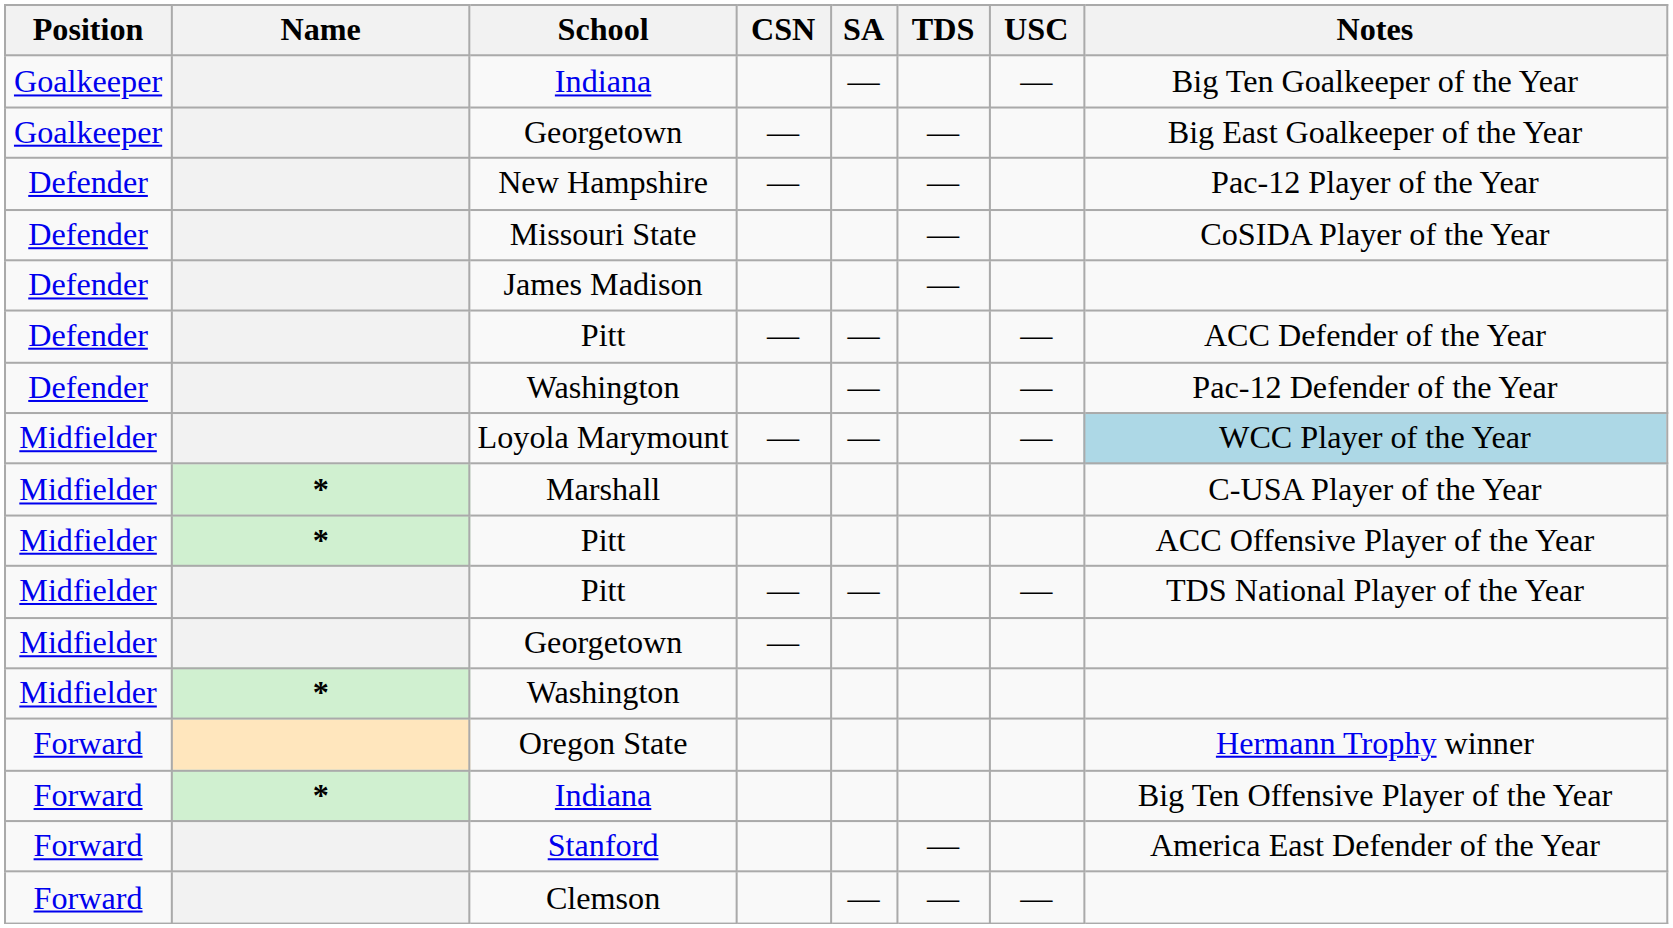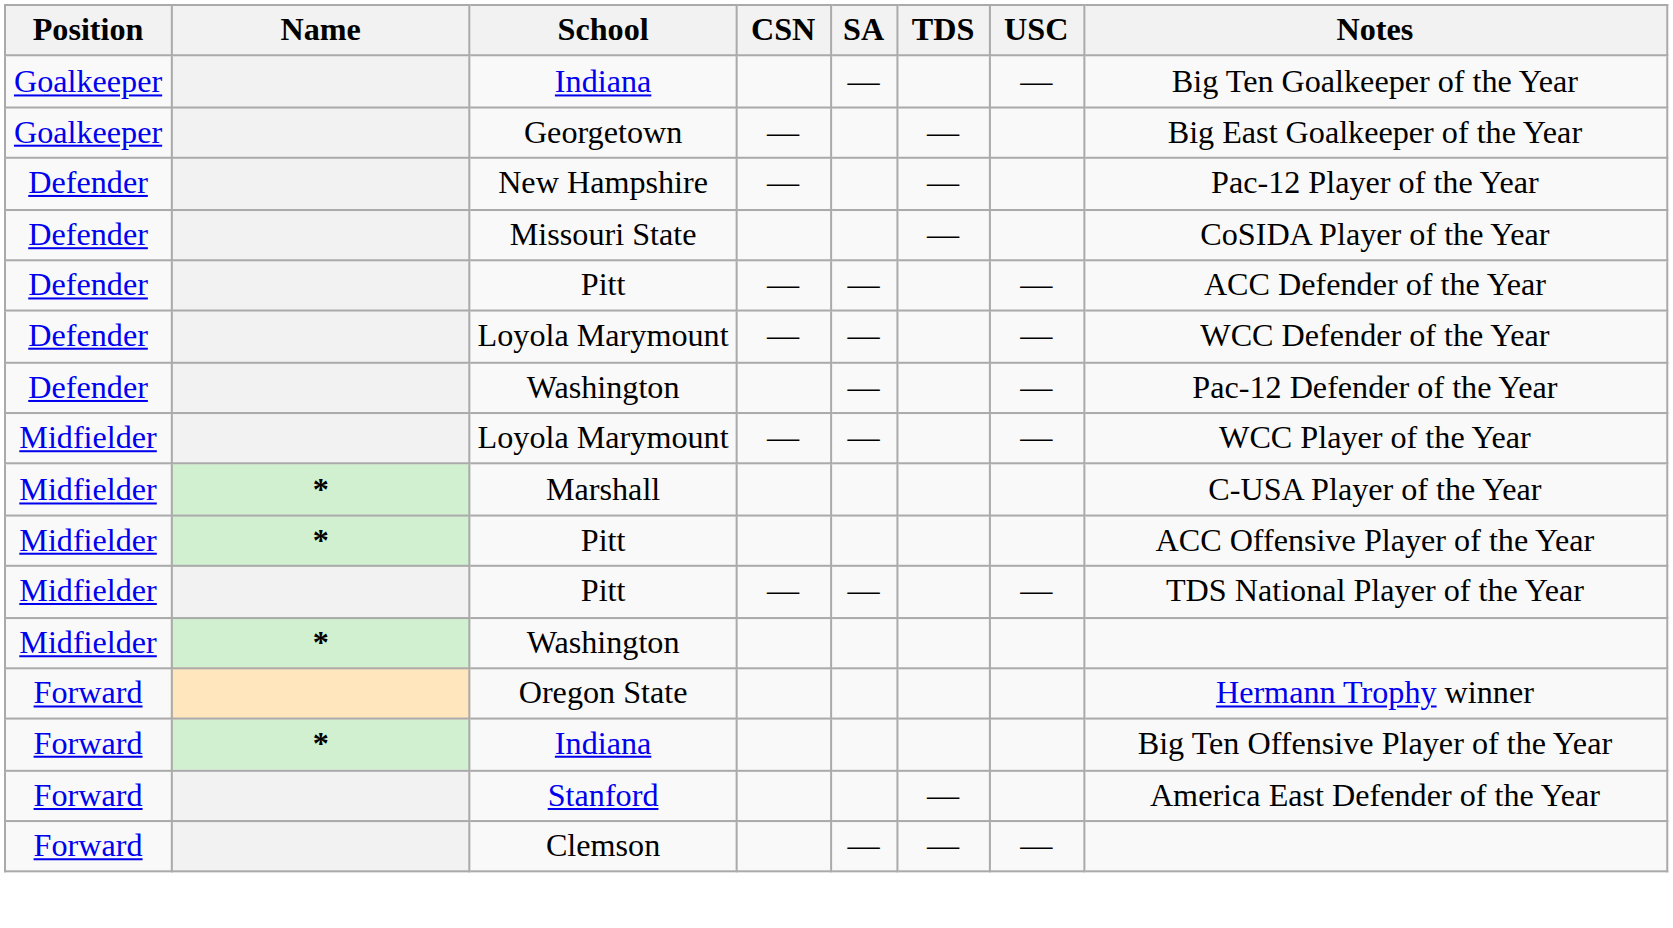 <table class="wikitable sortable plainrowheaders" style="text-align:center">
 <tr>
 <th scope="col" style="width:10%;">Position</th>
 <th scope="col" style="width:18%;">Name</th>
 <th scope="col" style="width:16%;">School</th>
 <th scope="col">CSN</th>
 <th scope="col">SA</th>
 <th scope="col">TDS</th>
 <th scope="col">USC</th>
 <th scope="col" class="unsortable">Notes</th>
 </tr>
 <tr>
 <td><a href='#'>Goalkeeper</a></td>
 <th scope="row" style="text-align:center"></th>
 <td><a href='#'>Indiana</a></td>
 <td></td>
 <td>—</td>
 <td></td>
 <td>—</td>
 <td>Big Ten Goalkeeper of the Year</td>
 </tr>
 <tr>
 <td><a href='#'>Goalkeeper</a></td>
 <th scope="row" style="text-align:center"></th>
 <td>Georgetown</td>
 <td>—</td>
 <td></td>
 <td>—</td>
 <td></td>
 <td>Big East Goalkeeper of the Year</td>
 </tr>
 <tr>
 <td><a href='#'>Defender</a></td>
 <th scope="row" style="text-align:center"></th>
 <td>New Hampshire</td>
 <td>—</td>
 <td></td>
 <td>—</td>
 <td></td>
 <td>Pac-12 Player of the Year</td>
 </tr>
 <tr>
 <td><a href='#'>Defender</a></td>
 <th scope="row" style="text-align:center"></th>
 <td>Missouri State</td>
 <td></td>
 <td></td>
 <td>—</td>
 <td></td>
 <td>CoSIDA Player of the Year</td>
 </tr>
 <tr>
 <td><a href='#'>Defender</a></td>
 <th scope="row" style="text-align:center"></th>
-<td>James Madison</td>
-<td></td>
-<td></td>
-<td>—</td>
-<td></td>
-<td></td>
-</tr>
-<tr>
-<td><a href='#'>Defender</a></td>
-<th scope="row" style="text-align:center"></th>
 <td>Pitt</td>
 <td>—</td>
 <td>—</td>
 <td></td>
 <td>—</td>
 <td>ACC Defender of the Year</td>
+</tr>
+<tr>
+<td><a href='#'>Defender</a></td>
+<th scope="row" style="text-align:center"></th>
+<td>Loyola Marymount</td>
+<td>—</td>
+<td>—</td>
+<td></td>
+<td>—</td>
+<td>WCC Defender of the Year</td>
 </tr>
 <tr>
 <td><a href='#'>Defender</a></td>
 <th scope="row" style="text-align:center"></th>
 <td>Washington</td>
 <td></td>
 <td>—</td>
 <td></td>
 <td>—</td>
 <td>Pac-12 Defender of the Year</td>
 </tr>
 <tr>
 <td><a href='#'>Midfielder</a></td>
 <th scope="row" style="text-align:center"></th>
 <td>Loyola Marymount</td>
 <td>—</td>
 <td>—</td>
 <td></td>
 <td>—</td>
-<td style="background: lightblue;">WCC Player of the Year</td>
+<td>WCC Player of the Year</td>
 </tr>
 <tr>
 <td><a href='#'>Midfielder</a></td>
 <th scope="row" style="text-align:center; background:#d0f0d0;">*</th>
 <td>Marshall</td>
 <td></td>
 <td></td>
 <td></td>
 <td></td>
 <td>C-USA Player of the Year</td>
 </tr>
 <tr>
 <td><a href='#'>Midfielder</a></td>
 <th scope="row" style="text-align:center; background:#d0f0d0;">*</th>
 <td>Pitt</td>
 <td></td>
 <td></td>
 <td></td>
 <td></td>
 <td>ACC Offensive Player of the Year</td>
 </tr>
 <tr>
 <td><a href='#'>Midfielder</a></td>
 <th scope="row" style="text-align:center"></th>
 <td>Pitt</td>
 <td>—</td>
 <td>—</td>
 <td></td>
 <td>—</td>
 <td>TDS National Player of the Year</td>
-</tr>
-<tr>
-<td><a href='#'>Midfielder</a></td>
-<th scope="row" style="text-align:center"></th>
-<td>Georgetown</td>
-<td>—</td>
-<td></td>
-<td></td>
-<td></td>
-<td></td>
 </tr>
 <tr>
 <td><a href='#'>Midfielder</a></td>
 <th scope="row" style="text-align:center; background:#d0f0d0;">*</th>
 <td>Washington</td>
 <td></td>
 <td></td>
 <td></td>
 <td></td>
 <td></td>
 </tr>
 <tr>
 <td><a href='#'>Forward</a></td>
 <td scope="row" style="text-align:center; background:#ffe6bd"></td>
 <td>Oregon State</td>
 <td></td>
 <td></td>
 <td></td>
 <td></td>
 <td><a href='#'>Hermann Trophy</a> winner</td>
 </tr>
 <tr>
 <td><a href='#'>Forward</a></td>
 <th scope="row" style="text-align:center; background:#d0f0d0;">*</th>
 <td><a href='#'>Indiana</a></td>
 <td></td>
 <td></td>
 <td></td>
 <td></td>
 <td>Big Ten Offensive Player of the Year</td>
 </tr>
 <tr>
 <td><a href='#'>Forward</a></td>
 <th scope="row" style="text-align:center"></th>
 <td><a href='#'>Stanford</a></td>
 <td></td>
 <td></td>
 <td>—</td>
 <td></td>
 <td>America East Defender of the Year</td>
 </tr>
 <tr>
 <td><a href='#'>Forward</a></td>
 <th scope="row" style="text-align:center"></th>
 <td>Clemson</td>
 <td></td>
 <td>—</td>
 <td>—</td>
 <td>—</td>
 <td></td>
 </tr>
 </table>
